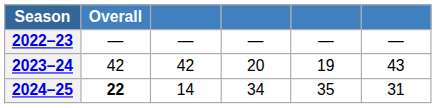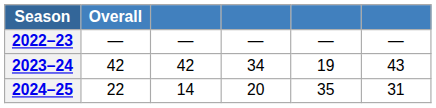 <table class="wikitable" style="font-size:86%; text-align:center; border:grey solid 1px; border-collapse:collapse; background:#ffffff;">
 <tr>
 <th style="background-color:#369; color:white; width:60px;"> Season </th>
 <th style="background-color:#4180be; color:white; width:55px;">Overall</th>
 <th style="background-color:#4180be; color:white; width:55px;"></th>
 <th style="background-color:#4180be; color:white; width:55px;"></th>
 <th style="background-color:#4180be; color:white; width:55px;"></th>
 <th style="background-color:#4180be; color:white; width:55px;"></th>
 </tr>
 <tr>
 <th scope=row align=center><a href='#'>2022–23</a></th>
 <td align=center>—</td>
 <td align=center>—</td>
 <td align=center>—</td>
 <td align=center>—</td>
 <td align=center>—</td>
 </tr>
 <tr>
 <th scope=row align=center><a href='#'>2023–24</a></th>
 <td align=center>42</td>
 <td align=center>42</td>
-<td align=center>20</td>
+<td align=center>34</td>
 <td align=center>19</td>
 <td align=center>43</td>
 </tr>
 <tr>
 <th scope=row align=center><a href='#'>2024–25</a></th>
-<td align=center><strong>22</strong></td>
+<td align=center>22</td>
 <td align=center>14</td>
-<td align=center>34</td>
+<td align=center>20</td>
 <td align=center>35</td>
 <td align=center>31</td>
 </tr>
 </table>
